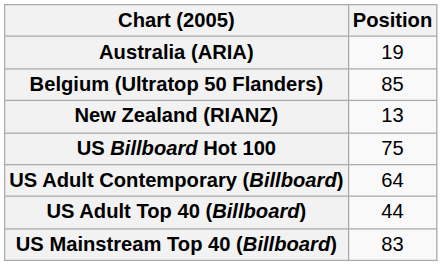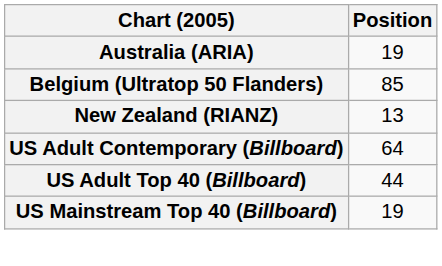 <table class="wikitable sortable plainrowheaders" style="text-align:center">
 <tr>
 <th scope="col">Chart (2005)</th>
 <th scope="col">Position</th>
 </tr>
 <tr>
 <th scope="row">Australia (ARIA)</th>
 <td>19</td>
 </tr>
 <tr>
 <th scope="row">Belgium (Ultratop 50 Flanders)</th>
 <td>85</td>
 </tr>
 <tr>
 <th scope="row">New Zealand (RIANZ)</th>
 <td>13</td>
 </tr>
 <tr>
-<th scope="row">US <em>Billboard</em> Hot 100</th>
-<td>75</td>
-</tr>
-<tr>
 <th scope="row">US Adult Contemporary (<em>Billboard</em>)</th>
 <td>64</td>
 </tr>
 <tr>
 <th scope="row">US Adult Top 40 (<em>Billboard</em>)</th>
 <td>44</td>
 </tr>
 <tr>
 <th scope="row">US Mainstream Top 40 (<em>Billboard</em>)</th>
-<td>83</td>
+<td>19</td>
 </tr>
 </table>
